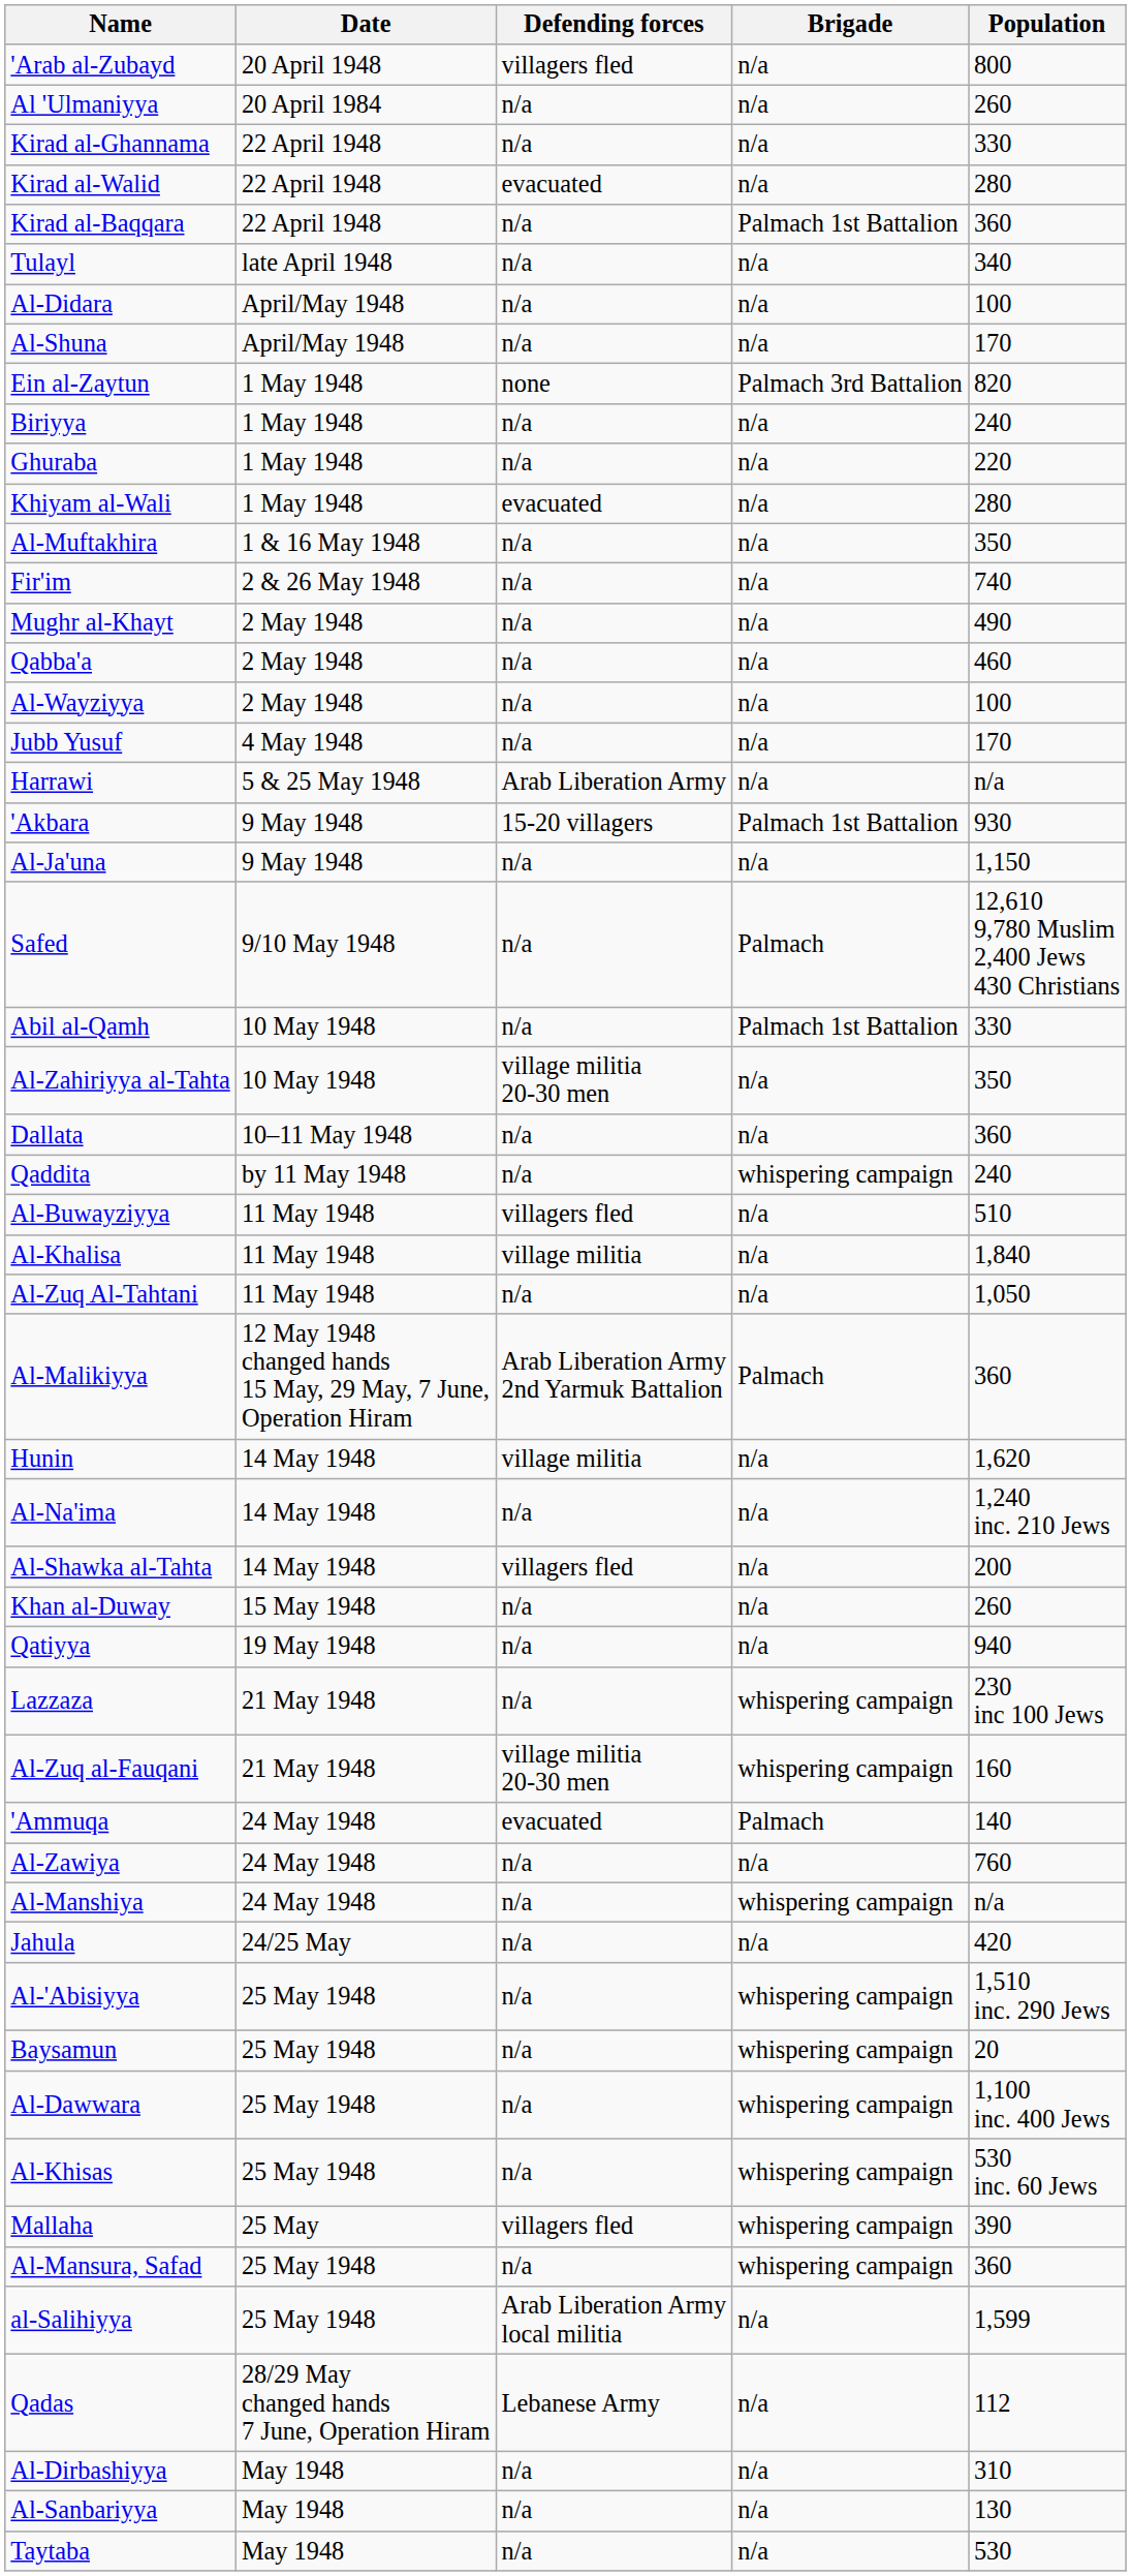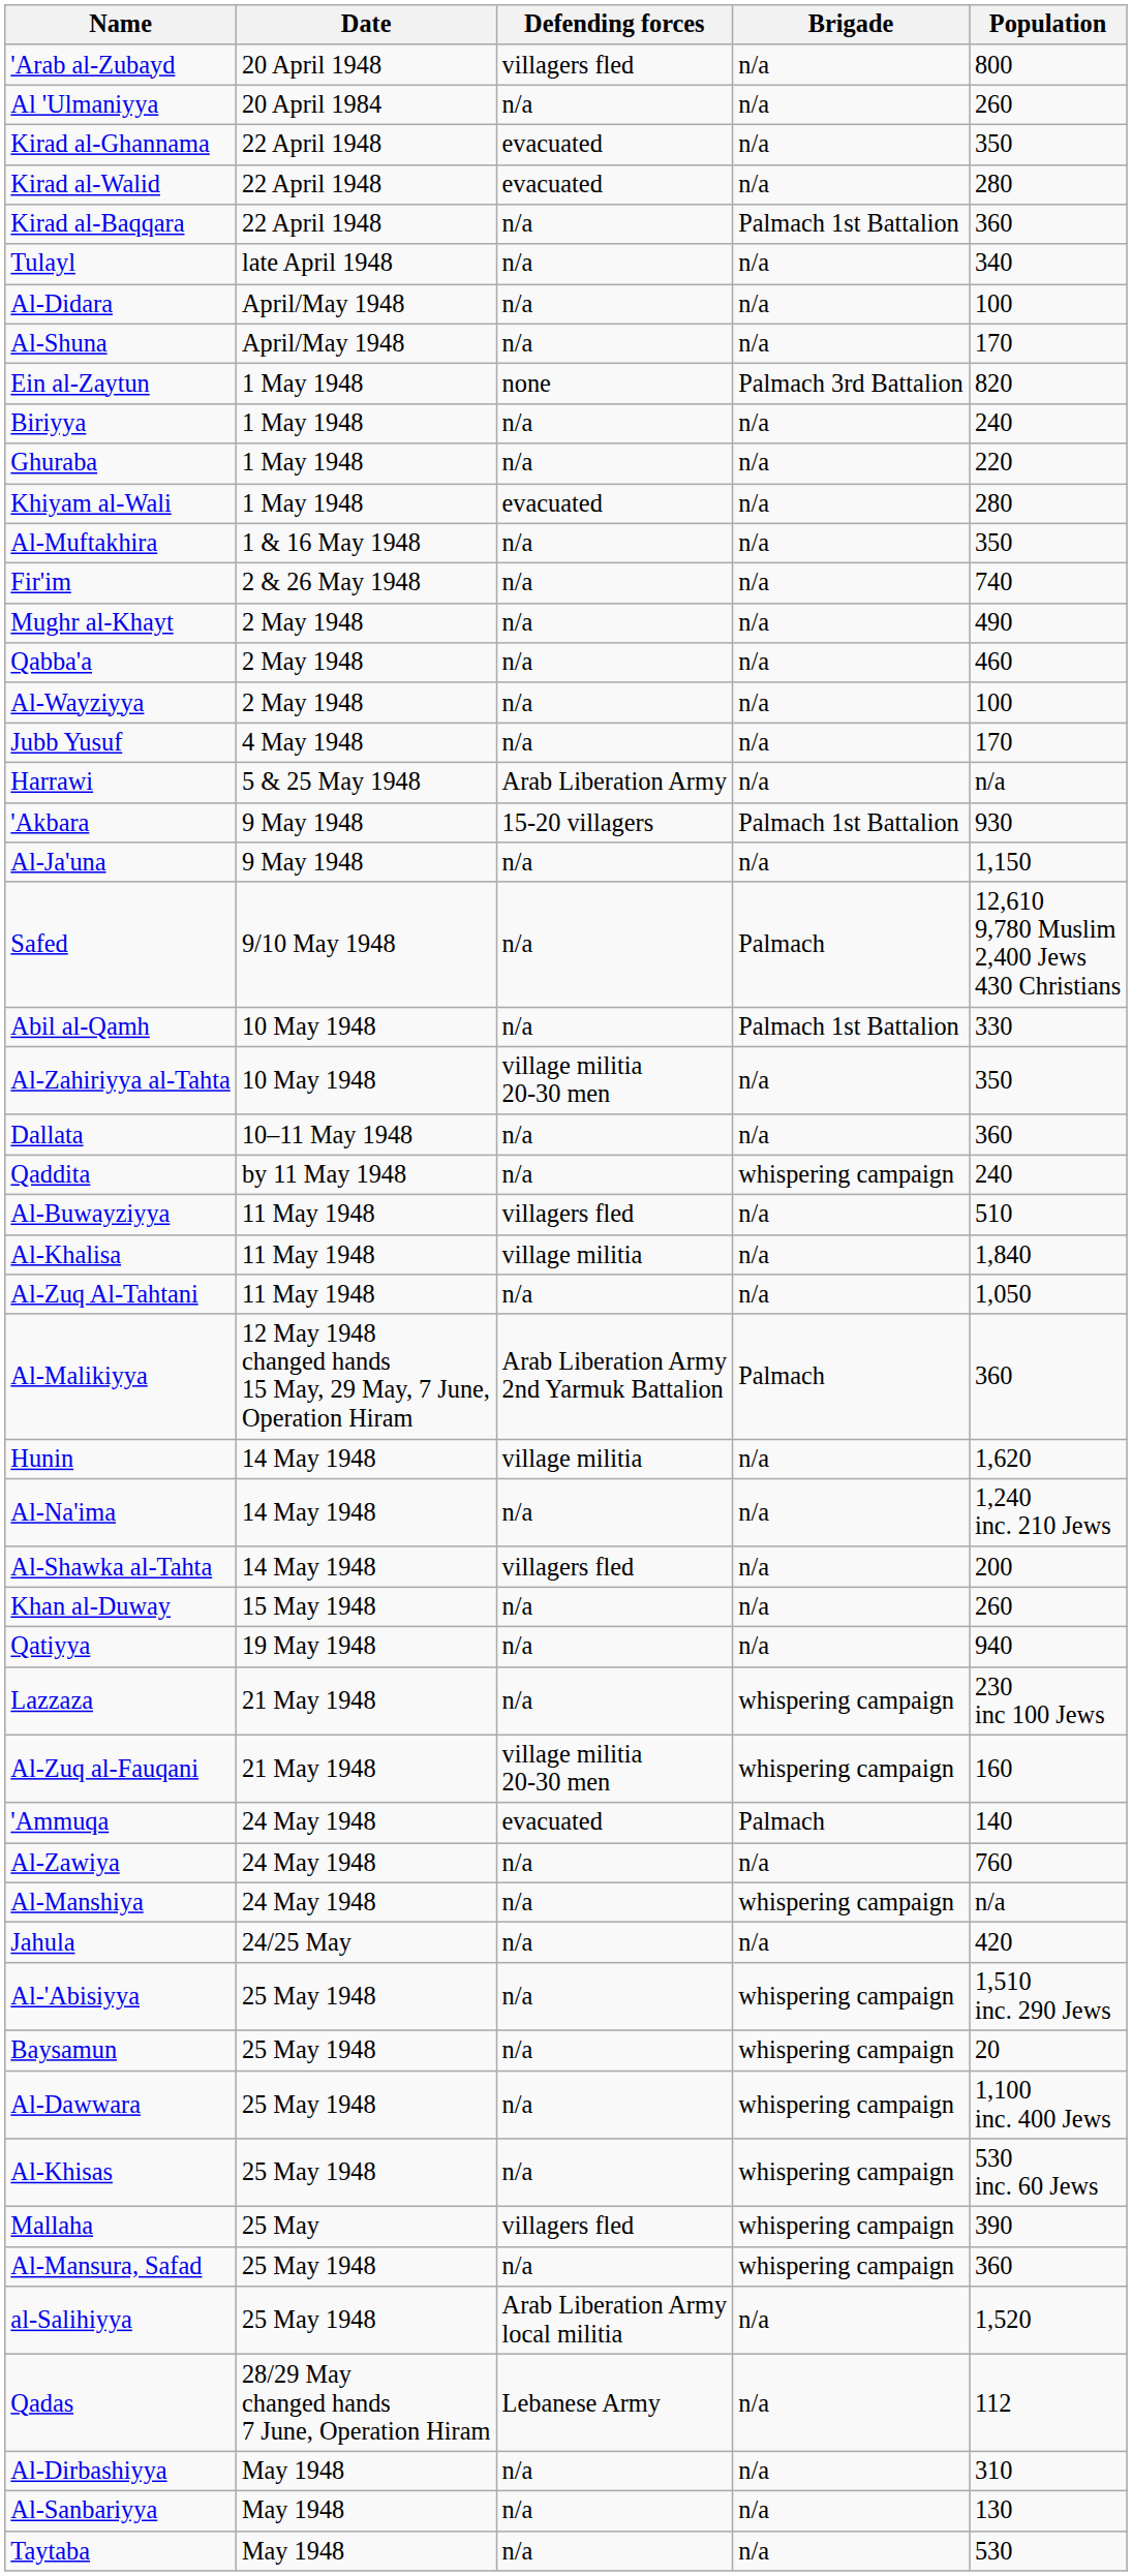 <table class="wikitable">
 <tr>
 <th>Name</th>
 <th>Date</th>
 <th>Defending forces</th>
 <th>Brigade</th>
 <th>Population</th>
 </tr>
 <tr>
 <td><a href='#'>'Arab al-Zubayd</a></td>
 <td>20 April 1948</td>
 <td>villagers fled</td>
 <td>n/a</td>
 <td>800</td>
 </tr>
 <tr>
 <td><a href='#'>Al 'Ulmaniyya</a></td>
 <td>20 April 1984</td>
 <td>n/a</td>
 <td>n/a</td>
 <td>260</td>
 </tr>
 <tr>
 <td><a href='#'>Kirad al-Ghannama</a></td>
 <td>22 April 1948</td>
+<td>evacuated</td>
 <td>n/a</td>
-<td>n/a</td>
-<td>330</td>
+<td>350</td>
 </tr>
 <tr>
 <td><a href='#'>Kirad al-Walid</a></td>
 <td>22 April 1948</td>
 <td>evacuated</td>
 <td>n/a</td>
 <td>280</td>
 </tr>
 <tr>
 <td><a href='#'>Kirad al-Baqqara</a></td>
 <td>22 April 1948</td>
 <td>n/a</td>
 <td>Palmach 1st Battalion</td>
 <td>360</td>
 </tr>
 <tr>
 <td><a href='#'>Tulayl</a></td>
 <td>late April 1948</td>
 <td>n/a</td>
 <td>n/a</td>
 <td>340</td>
 </tr>
 <tr>
 <td><a href='#'>Al-Didara</a></td>
 <td>April/May 1948</td>
 <td>n/a</td>
 <td>n/a</td>
 <td>100</td>
 </tr>
 <tr>
 <td><a href='#'>Al-Shuna</a></td>
 <td>April/May 1948</td>
 <td>n/a</td>
 <td>n/a</td>
 <td>170</td>
 </tr>
 <tr>
 <td><a href='#'>Ein al-Zaytun</a></td>
 <td>1 May 1948</td>
 <td>none</td>
 <td>Palmach 3rd Battalion</td>
 <td>820</td>
 </tr>
 <tr>
 <td><a href='#'>Biriyya</a></td>
 <td>1 May 1948</td>
 <td>n/a</td>
 <td>n/a</td>
 <td>240</td>
 </tr>
 <tr>
 <td><a href='#'>Ghuraba</a></td>
 <td>1 May 1948</td>
 <td>n/a</td>
 <td>n/a</td>
 <td>220</td>
 </tr>
 <tr>
 <td><a href='#'>Khiyam al-Wali</a></td>
 <td>1 May 1948</td>
 <td>evacuated</td>
 <td>n/a</td>
 <td>280</td>
 </tr>
 <tr>
 <td><a href='#'>Al-Muftakhira</a></td>
 <td>1 & 16 May 1948</td>
 <td>n/a</td>
 <td>n/a</td>
 <td>350</td>
 </tr>
 <tr>
 <td><a href='#'>Fir'im</a></td>
 <td>2 & 26 May 1948</td>
 <td>n/a</td>
 <td>n/a</td>
 <td>740</td>
 </tr>
 <tr>
 <td><a href='#'>Mughr al-Khayt</a></td>
 <td>2 May 1948</td>
 <td>n/a</td>
 <td>n/a</td>
 <td>490</td>
 </tr>
 <tr>
 <td><a href='#'>Qabba'a</a></td>
 <td>2 May 1948</td>
 <td>n/a</td>
 <td>n/a</td>
 <td>460</td>
 </tr>
 <tr>
 <td><a href='#'>Al-Wayziyya</a></td>
 <td>2 May 1948</td>
 <td>n/a</td>
 <td>n/a</td>
 <td>100</td>
 </tr>
 <tr>
 <td><a href='#'>Jubb Yusuf</a></td>
 <td>4 May 1948</td>
 <td>n/a</td>
 <td>n/a</td>
 <td>170</td>
 </tr>
 <tr>
 <td><a href='#'>Harrawi</a></td>
 <td>5 & 25 May 1948</td>
 <td>Arab Liberation Army</td>
 <td>n/a</td>
 <td>n/a</td>
 </tr>
 <tr>
 <td><a href='#'>'Akbara</a></td>
 <td>9 May 1948</td>
 <td>15-20 villagers</td>
 <td>Palmach 1st Battalion</td>
 <td>930</td>
 </tr>
 <tr>
 <td><a href='#'>Al-Ja'una</a></td>
 <td>9 May 1948</td>
 <td>n/a</td>
 <td>n/a</td>
 <td>1,150</td>
 </tr>
 <tr>
 <td><a href='#'>Safed</a></td>
 <td>9/10 May 1948</td>
 <td>n/a</td>
 <td>Palmach</td>
 <td>12,610<br>9,780 Muslim<br>2,400 Jews<br>430 Christians</td>
 </tr>
 <tr>
 <td><a href='#'>Abil al-Qamh</a></td>
 <td>10 May 1948</td>
 <td>n/a</td>
 <td>Palmach 1st Battalion</td>
 <td>330</td>
 </tr>
 <tr>
 <td><a href='#'>Al-Zahiriyya al-Tahta</a></td>
 <td>10 May 1948</td>
 <td>village militia<br>20-30 men</td>
 <td>n/a</td>
 <td>350</td>
 </tr>
 <tr>
 <td><a href='#'>Dallata</a></td>
 <td>10–11 May 1948</td>
 <td>n/a</td>
 <td>n/a</td>
 <td>360</td>
 </tr>
 <tr>
 <td><a href='#'>Qaddita</a></td>
 <td>by 11 May 1948</td>
 <td>n/a</td>
 <td>whispering campaign</td>
 <td>240</td>
 </tr>
 <tr>
 <td><a href='#'>Al-Buwayziyya</a></td>
 <td>11 May 1948</td>
 <td>villagers fled</td>
 <td>n/a</td>
 <td>510</td>
 </tr>
 <tr>
 <td><a href='#'>Al-Khalisa</a></td>
 <td>11 May 1948</td>
 <td>village militia</td>
 <td>n/a</td>
 <td>1,840</td>
 </tr>
 <tr>
 <td><a href='#'>Al-Zuq Al-Tahtani</a></td>
 <td>11 May 1948</td>
 <td>n/a</td>
 <td>n/a</td>
 <td>1,050</td>
 </tr>
 <tr>
 <td><a href='#'>Al-Malikiyya</a></td>
 <td>12 May 1948<br>changed hands<br>15 May, 29 May, 7 June,<br>Operation Hiram</td>
 <td>Arab Liberation Army<br>2nd Yarmuk Battalion</td>
 <td>Palmach</td>
 <td>360</td>
 </tr>
 <tr>
 <td><a href='#'>Hunin</a></td>
 <td>14 May 1948</td>
 <td>village militia</td>
 <td>n/a</td>
 <td>1,620</td>
 </tr>
 <tr>
 <td><a href='#'>Al-Na'ima</a></td>
 <td>14 May 1948</td>
 <td>n/a</td>
 <td>n/a</td>
 <td>1,240<br>inc. 210 Jews</td>
 </tr>
 <tr>
 <td><a href='#'>Al-Shawka al-Tahta</a></td>
 <td>14 May 1948</td>
 <td>villagers fled</td>
 <td>n/a</td>
 <td>200</td>
 </tr>
 <tr>
 <td><a href='#'>Khan al-Duway</a></td>
 <td>15 May 1948</td>
 <td>n/a</td>
 <td>n/a</td>
 <td>260</td>
 </tr>
 <tr>
 <td><a href='#'>Qatiyya</a></td>
 <td>19 May 1948</td>
 <td>n/a</td>
 <td>n/a</td>
 <td>940</td>
 </tr>
 <tr>
 <td><a href='#'>Lazzaza</a></td>
 <td>21 May 1948</td>
 <td>n/a</td>
 <td>whispering campaign</td>
 <td>230<br>inc 100 Jews</td>
 </tr>
 <tr>
 <td><a href='#'>Al-Zuq al-Fauqani</a></td>
 <td>21 May 1948</td>
 <td>village militia<br>20-30 men</td>
 <td>whispering campaign</td>
 <td>160</td>
 </tr>
 <tr>
 <td><a href='#'>'Ammuqa</a></td>
 <td>24 May 1948</td>
 <td>evacuated</td>
 <td>Palmach</td>
 <td>140</td>
 </tr>
 <tr>
 <td><a href='#'>Al-Zawiya</a></td>
 <td>24 May 1948</td>
 <td>n/a</td>
 <td>n/a</td>
 <td>760</td>
 </tr>
 <tr>
 <td><a href='#'>Al-Manshiya</a></td>
 <td>24 May 1948</td>
 <td>n/a</td>
 <td>whispering campaign</td>
 <td>n/a</td>
 </tr>
 <tr>
 <td><a href='#'>Jahula</a></td>
 <td>24/25 May</td>
 <td>n/a</td>
 <td>n/a</td>
 <td>420</td>
 </tr>
 <tr>
 <td><a href='#'>Al-'Abisiyya</a></td>
 <td>25 May 1948</td>
 <td>n/a</td>
 <td>whispering campaign</td>
 <td>1,510<br>inc. 290 Jews</td>
 </tr>
 <tr>
 <td><a href='#'>Baysamun</a></td>
 <td>25 May 1948</td>
 <td>n/a</td>
 <td>whispering campaign</td>
 <td>20</td>
 </tr>
 <tr>
 <td><a href='#'>Al-Dawwara</a></td>
 <td>25 May 1948</td>
 <td>n/a</td>
 <td>whispering campaign</td>
 <td>1,100<br>inc. 400 Jews</td>
 </tr>
 <tr>
 <td><a href='#'>Al-Khisas</a></td>
 <td>25 May 1948</td>
 <td>n/a</td>
 <td>whispering campaign</td>
 <td>530<br>inc. 60 Jews</td>
 </tr>
 <tr>
 <td><a href='#'>Mallaha</a></td>
 <td>25 May</td>
 <td>villagers fled</td>
 <td>whispering campaign</td>
 <td>390</td>
 </tr>
 <tr>
 <td><a href='#'>Al-Mansura, Safad</a></td>
 <td>25 May 1948</td>
 <td>n/a</td>
 <td>whispering campaign</td>
 <td>360</td>
 </tr>
 <tr>
 <td><a href='#'>al-Salihiyya</a></td>
 <td>25 May 1948</td>
 <td>Arab Liberation Army<br>local militia</td>
 <td>n/a</td>
-<td>1,599</td>
+<td>1,520</td>
 </tr>
 <tr>
 <td><a href='#'>Qadas</a></td>
 <td>28/29 May<br>changed hands<br>7 June, Operation Hiram</td>
 <td>Lebanese Army</td>
 <td>n/a</td>
 <td>112</td>
 </tr>
 <tr>
 <td><a href='#'>Al-Dirbashiyya</a></td>
 <td>May 1948</td>
 <td>n/a</td>
 <td>n/a</td>
 <td>310</td>
 </tr>
 <tr>
 <td><a href='#'>Al-Sanbariyya</a></td>
 <td>May 1948</td>
 <td>n/a</td>
 <td>n/a</td>
 <td>130</td>
 </tr>
 <tr>
 <td><a href='#'>Taytaba</a></td>
 <td>May 1948</td>
 <td>n/a</td>
 <td>n/a</td>
 <td>530</td>
 </tr>
 </table>
